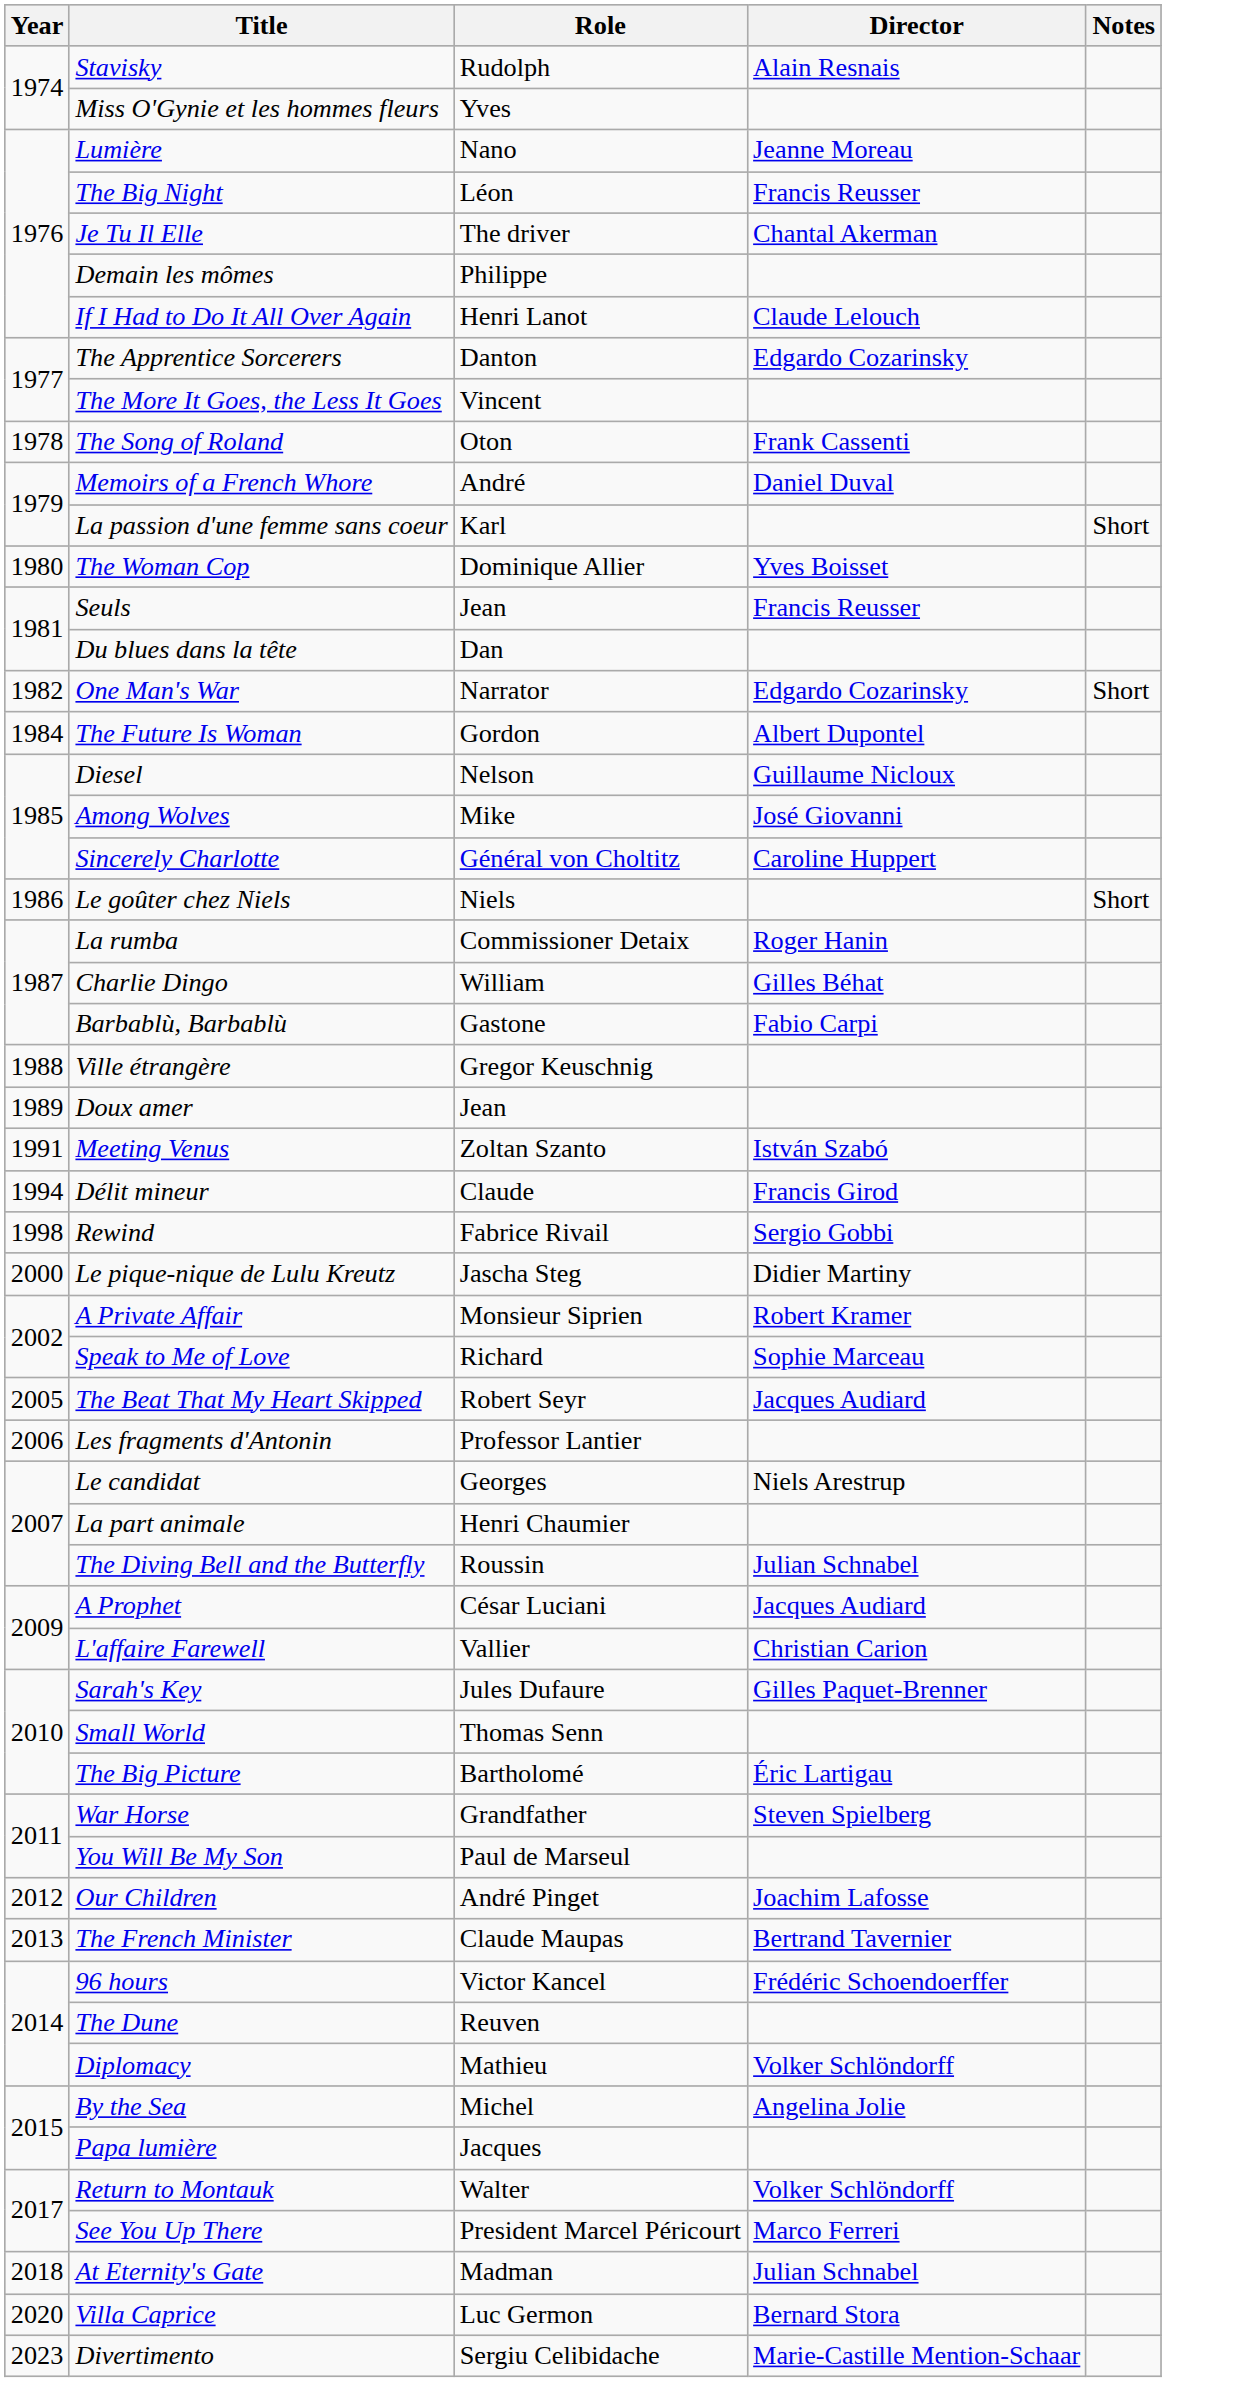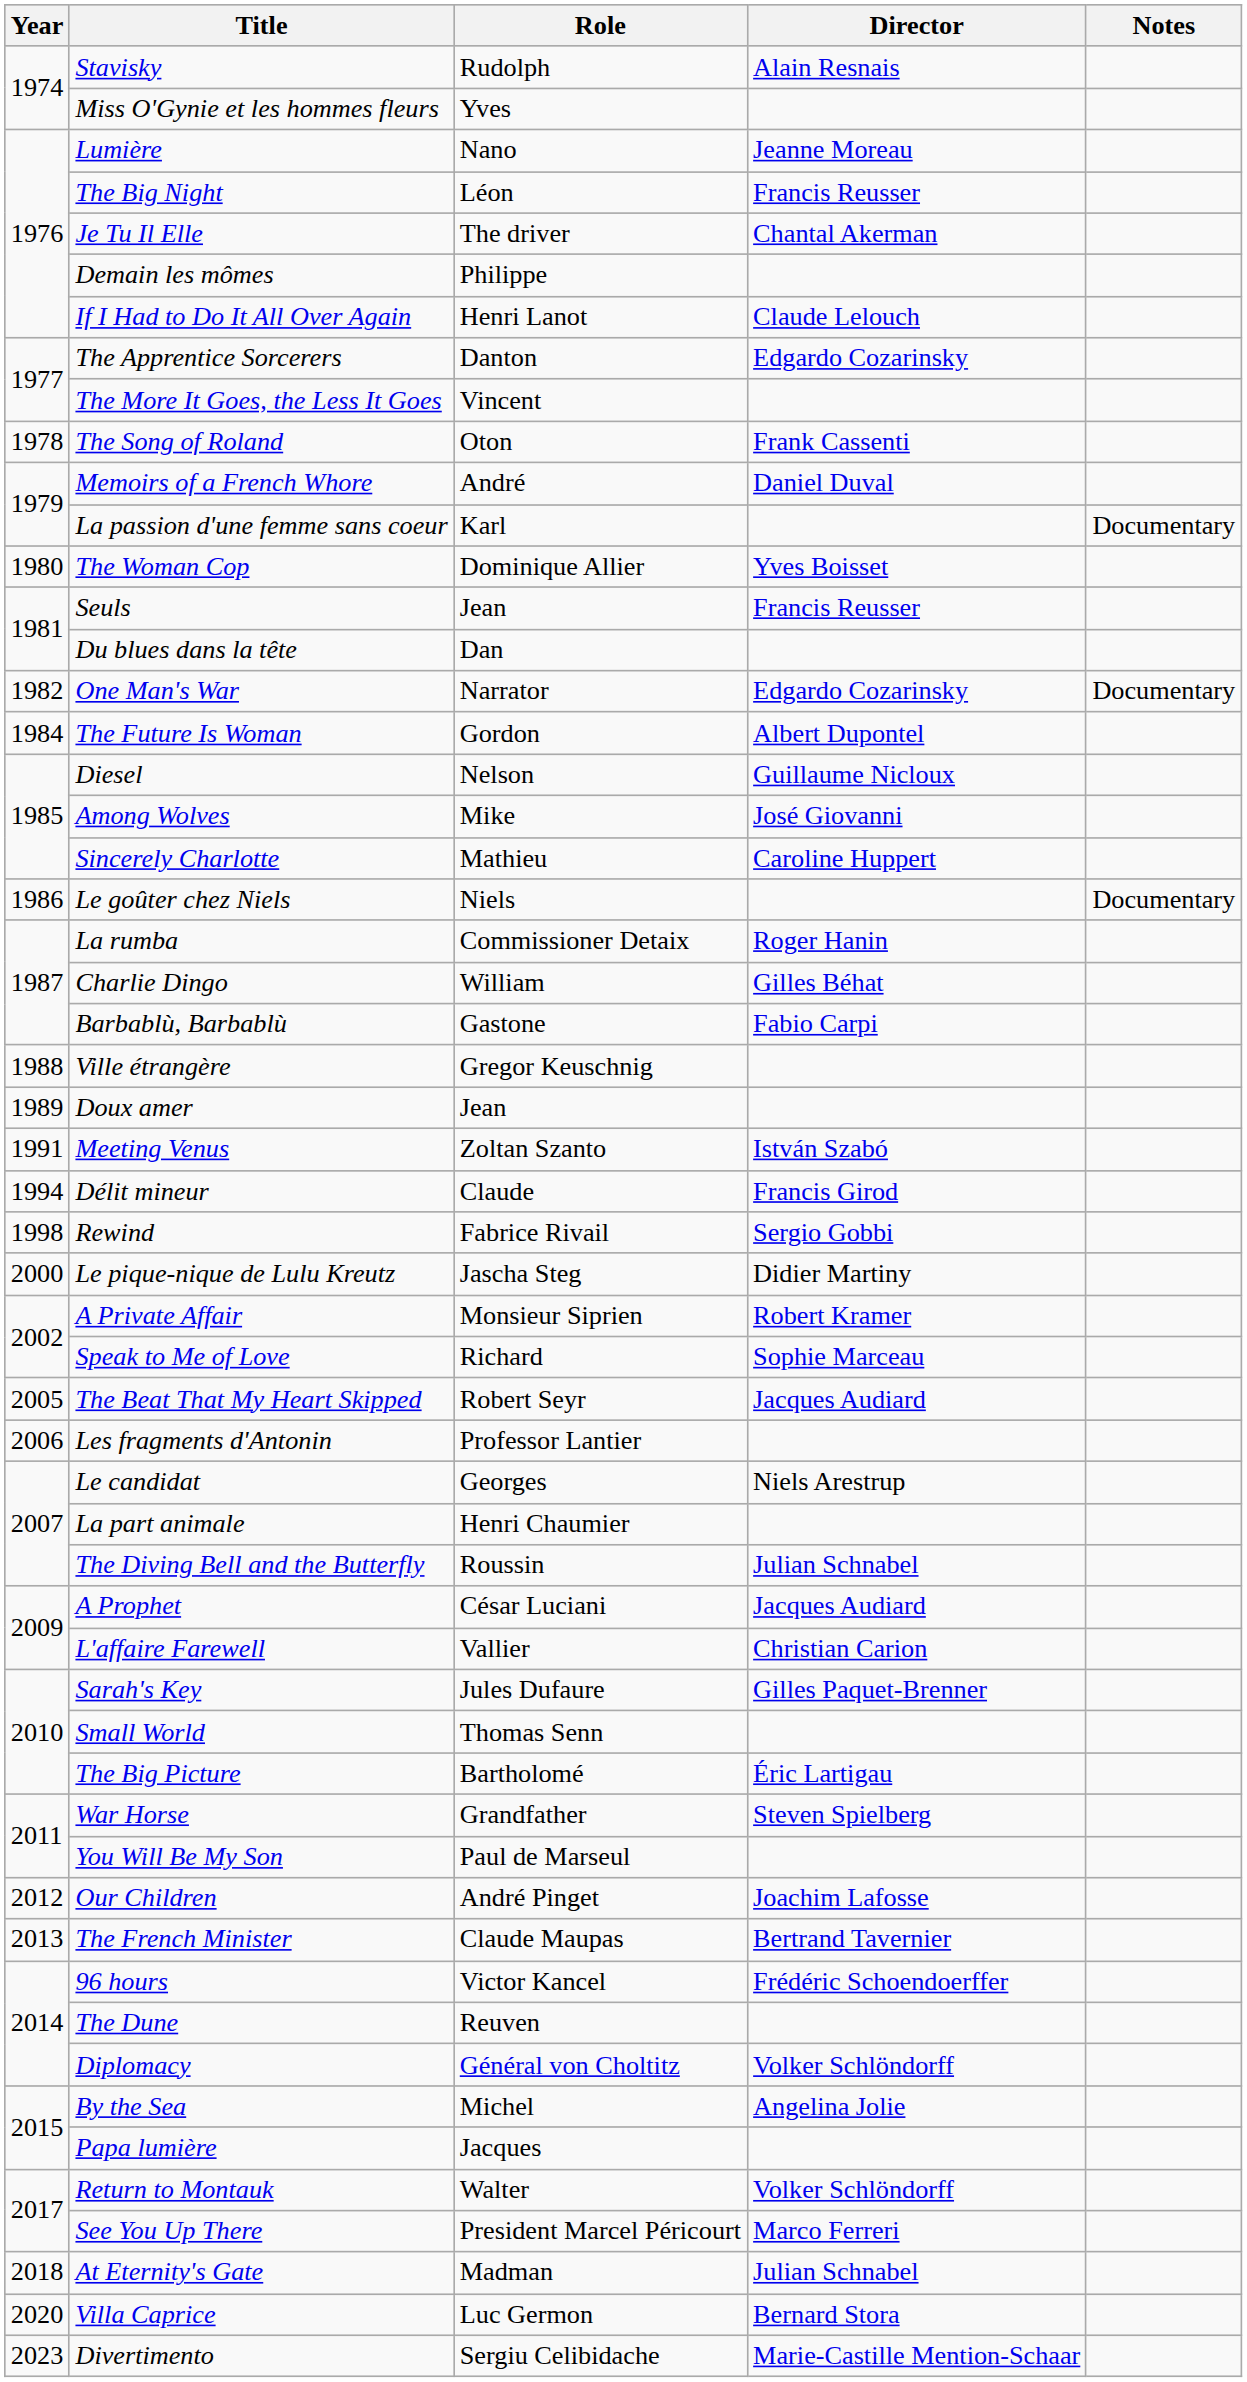 <table class="wikitable sortable">
 <tr>
 <th>Year</th>
 <th>Title</th>
 <th>Role</th>
 <th>Director</th>
 <th class="unsortable">Notes</th>
 </tr>
 <tr>
 <td rowspan=2>1974</td>
 <td><em><a href='#'>Stavisky</a></em></td>
 <td>Rudolph</td>
 <td><a href='#'>Alain Resnais</a></td>
 <td></td>
 </tr>
 <tr>
 <td><em>Miss O'Gynie et les hommes fleurs</em></td>
 <td>Yves</td>
 <td></td>
 <td></td>
 </tr>
 <tr>
 <td rowspan=5>1976</td>
 <td><em><a href='#'>Lumière</a></em></td>
 <td>Nano</td>
 <td><a href='#'>Jeanne Moreau</a></td>
 <td></td>
 </tr>
 <tr>
 <td><em><a href='#'>The Big Night</a></em></td>
 <td>Léon</td>
 <td><a href='#'>Francis Reusser</a></td>
 <td></td>
 </tr>
 <tr>
 <td><em><a href='#'>Je Tu Il Elle</a></em></td>
 <td>The driver</td>
 <td><a href='#'>Chantal Akerman</a></td>
 <td></td>
 </tr>
 <tr>
 <td><em>Demain les mômes</em></td>
 <td>Philippe</td>
 <td></td>
 <td></td>
 </tr>
 <tr>
 <td><em><a href='#'>If I Had to Do It All Over Again</a></em></td>
 <td>Henri Lanot</td>
 <td><a href='#'>Claude Lelouch</a></td>
 <td></td>
 </tr>
 <tr>
 <td rowspan=2>1977</td>
 <td><em>The Apprentice Sorcerers</em></td>
 <td>Danton</td>
 <td><a href='#'>Edgardo Cozarinsky</a></td>
 <td></td>
 </tr>
 <tr>
 <td><em><a href='#'>The More It Goes, the Less It Goes</a></em></td>
 <td>Vincent</td>
 <td></td>
 <td></td>
 </tr>
 <tr>
 <td>1978</td>
 <td><em><a href='#'>The Song of Roland</a></em></td>
 <td>Oton</td>
 <td><a href='#'>Frank Cassenti</a></td>
 <td></td>
 </tr>
 <tr>
 <td rowspan=2>1979</td>
 <td><em><a href='#'>Memoirs of a French Whore</a></em></td>
 <td>André</td>
 <td><a href='#'>Daniel Duval</a></td>
 <td></td>
 </tr>
 <tr>
 <td><em>La passion d'une femme sans coeur</em></td>
 <td>Karl</td>
 <td></td>
-<td>Short</td>
+<td>Documentary</td>
 </tr>
 <tr>
 <td>1980</td>
 <td><em><a href='#'>The Woman Cop</a></em></td>
 <td>Dominique Allier</td>
 <td><a href='#'>Yves Boisset</a></td>
 <td></td>
 </tr>
 <tr>
 <td rowspan=2>1981</td>
 <td><em>Seuls</em></td>
 <td>Jean</td>
 <td><a href='#'>Francis Reusser</a></td>
 <td></td>
 </tr>
 <tr>
 <td><em>Du blues dans la tête</em></td>
 <td>Dan</td>
 <td></td>
 <td></td>
 </tr>
 <tr>
 <td>1982</td>
 <td><em><a href='#'>One Man's War</a></em></td>
 <td>Narrator</td>
 <td><a href='#'>Edgardo Cozarinsky</a></td>
-<td>Short</td>
+<td>Documentary</td>
 </tr>
 <tr>
 <td>1984</td>
 <td><em><a href='#'>The Future Is Woman</a></em></td>
 <td>Gordon</td>
 <td><a href='#'>Albert Dupontel</a></td>
 <td></td>
 </tr>
 <tr>
 <td rowspan=3>1985</td>
 <td><em>Diesel</em></td>
 <td>Nelson</td>
 <td><a href='#'>Guillaume Nicloux</a></td>
 <td></td>
 </tr>
 <tr>
 <td><em><a href='#'>Among Wolves</a></em></td>
 <td>Mike</td>
 <td><a href='#'>José Giovanni</a></td>
 <td></td>
 </tr>
 <tr>
 <td><em><a href='#'>Sincerely Charlotte</a></em></td>
-<td><a href='#'>Général von Choltitz</a></td>
+<td>Mathieu</td>
 <td><a href='#'>Caroline Huppert</a></td>
 <td></td>
 </tr>
 <tr>
 <td>1986</td>
 <td><em>Le goûter chez Niels</em></td>
 <td>Niels</td>
 <td></td>
-<td>Short</td>
+<td>Documentary</td>
 </tr>
 <tr>
 <td rowspan=3>1987</td>
 <td><em>La rumba</em></td>
 <td>Commissioner Detaix</td>
 <td><a href='#'>Roger Hanin</a></td>
 <td></td>
 </tr>
 <tr>
 <td><em>Charlie Dingo</em></td>
 <td>William</td>
 <td><a href='#'>Gilles Béhat</a></td>
 <td></td>
 </tr>
 <tr>
 <td><em>Barbablù, Barbablù</em></td>
 <td>Gastone</td>
 <td><a href='#'>Fabio Carpi</a></td>
 <td></td>
 </tr>
 <tr>
 <td>1988</td>
 <td><em>Ville étrangère</em></td>
 <td>Gregor Keuschnig</td>
 <td></td>
 <td></td>
 </tr>
 <tr>
 <td>1989</td>
 <td><em>Doux amer</em></td>
 <td>Jean</td>
 <td></td>
 <td></td>
 </tr>
 <tr>
 <td>1991</td>
 <td><em><a href='#'>Meeting Venus</a></em></td>
 <td>Zoltan Szanto</td>
 <td><a href='#'>István Szabó</a></td>
 <td></td>
 </tr>
 <tr>
 <td>1994</td>
 <td><em>Délit mineur</em></td>
 <td>Claude</td>
 <td><a href='#'>Francis Girod</a></td>
 <td></td>
 </tr>
 <tr>
 <td>1998</td>
 <td><em>Rewind</em></td>
 <td>Fabrice Rivail</td>
 <td><a href='#'>Sergio Gobbi</a></td>
 <td></td>
 </tr>
 <tr>
 <td>2000</td>
 <td><em>Le pique-nique de Lulu Kreutz</em></td>
 <td>Jascha Steg</td>
 <td>Didier Martiny</td>
 <td></td>
 </tr>
 <tr>
 <td rowspan=2>2002</td>
 <td><em><a href='#'>A Private Affair</a></em></td>
 <td>Monsieur Siprien</td>
 <td><a href='#'>Robert Kramer</a></td>
 <td></td>
 </tr>
 <tr>
 <td><em><a href='#'>Speak to Me of Love</a></em></td>
 <td>Richard</td>
 <td><a href='#'>Sophie Marceau</a></td>
 <td></td>
 </tr>
 <tr>
 <td>2005</td>
 <td><em><a href='#'>The Beat That My Heart Skipped</a></em></td>
 <td>Robert Seyr</td>
 <td><a href='#'>Jacques Audiard</a></td>
 <td></td>
 </tr>
 <tr>
 <td>2006</td>
 <td><em>Les fragments d'Antonin</em></td>
 <td>Professor Lantier</td>
 <td></td>
 <td></td>
 </tr>
 <tr>
 <td rowspan=3>2007</td>
 <td><em>Le candidat</em></td>
 <td>Georges</td>
 <td>Niels Arestrup</td>
 <td></td>
 </tr>
 <tr>
 <td><em>La part animale</em></td>
 <td>Henri Chaumier</td>
 <td></td>
 <td></td>
 </tr>
 <tr>
 <td><em><a href='#'>The Diving Bell and the Butterfly</a></em></td>
 <td>Roussin</td>
 <td><a href='#'>Julian Schnabel</a></td>
 <td></td>
 </tr>
 <tr>
 <td rowspan=2>2009</td>
 <td><em><a href='#'>A Prophet</a></em></td>
 <td>César Luciani</td>
 <td><a href='#'>Jacques Audiard</a></td>
 <td></td>
 </tr>
 <tr>
 <td><em><a href='#'>L'affaire Farewell</a></em></td>
 <td>Vallier</td>
 <td><a href='#'>Christian Carion</a></td>
 <td></td>
 </tr>
 <tr>
 <td rowspan=3>2010</td>
 <td><em><a href='#'>Sarah's Key</a></em></td>
 <td>Jules Dufaure</td>
 <td><a href='#'>Gilles Paquet-Brenner</a></td>
 <td></td>
 </tr>
 <tr>
 <td><em><a href='#'>Small World</a></em></td>
 <td>Thomas Senn</td>
 <td></td>
 <td></td>
 </tr>
 <tr>
 <td><em><a href='#'>The Big Picture</a></em></td>
 <td>Bartholomé</td>
 <td><a href='#'>Éric Lartigau</a></td>
 <td></td>
 </tr>
 <tr>
 <td rowspan=2>2011</td>
 <td><em><a href='#'>War Horse</a></em></td>
 <td>Grandfather</td>
 <td><a href='#'>Steven Spielberg</a></td>
 <td></td>
 </tr>
 <tr>
 <td><em><a href='#'>You Will Be My Son</a></em></td>
 <td>Paul de Marseul</td>
 <td></td>
 <td></td>
 </tr>
 <tr>
 <td>2012</td>
 <td><em><a href='#'>Our Children</a></em></td>
 <td>André Pinget</td>
 <td><a href='#'>Joachim Lafosse</a></td>
 <td></td>
 </tr>
 <tr>
 <td>2013</td>
 <td><em><a href='#'>The French Minister</a></em></td>
 <td>Claude Maupas</td>
 <td><a href='#'>Bertrand Tavernier</a></td>
 <td></td>
 </tr>
 <tr>
 <td rowspan=3>2014</td>
 <td><em><a href='#'>96 hours</a></em></td>
 <td>Victor Kancel</td>
 <td><a href='#'>Frédéric Schoendoerffer</a></td>
 <td></td>
 </tr>
 <tr>
 <td><em><a href='#'>The Dune</a></em></td>
 <td>Reuven</td>
 <td></td>
 <td></td>
 </tr>
 <tr>
 <td><em><a href='#'>Diplomacy</a></em></td>
-<td>Mathieu</td>
+<td><a href='#'>Général von Choltitz</a></td>
 <td><a href='#'>Volker Schlöndorff</a></td>
 <td></td>
 </tr>
 <tr>
 <td rowspan=2>2015</td>
 <td><em><a href='#'>By the Sea</a></em></td>
 <td>Michel</td>
 <td><a href='#'>Angelina Jolie</a></td>
 <td></td>
 </tr>
 <tr>
 <td><em><a href='#'>Papa lumière</a></em></td>
 <td>Jacques</td>
 <td></td>
 <td></td>
 </tr>
 <tr>
 <td rowspan=2>2017</td>
 <td><em><a href='#'>Return to Montauk</a></em></td>
 <td>Walter</td>
 <td><a href='#'>Volker Schlöndorff</a></td>
 <td></td>
 </tr>
 <tr>
 <td><em><a href='#'>See You Up There</a></em></td>
 <td>President Marcel Péricourt</td>
 <td><a href='#'>Marco Ferreri</a></td>
 <td></td>
 </tr>
 <tr>
 <td>2018</td>
 <td><em><a href='#'>At Eternity's Gate</a></em></td>
 <td>Madman</td>
 <td><a href='#'>Julian Schnabel</a></td>
 <td></td>
 </tr>
 <tr>
 <td>2020</td>
 <td><em><a href='#'>Villa Caprice</a></em></td>
 <td>Luc Germon</td>
 <td><a href='#'>Bernard Stora</a></td>
 <td></td>
 </tr>
 <tr>
 <td>2023</td>
 <td><em>Divertimento</em></td>
 <td>Sergiu Celibidache</td>
 <td><a href='#'>Marie-Castille Mention-Schaar</a></td>
 <td></td>
 </tr>
 </table>
